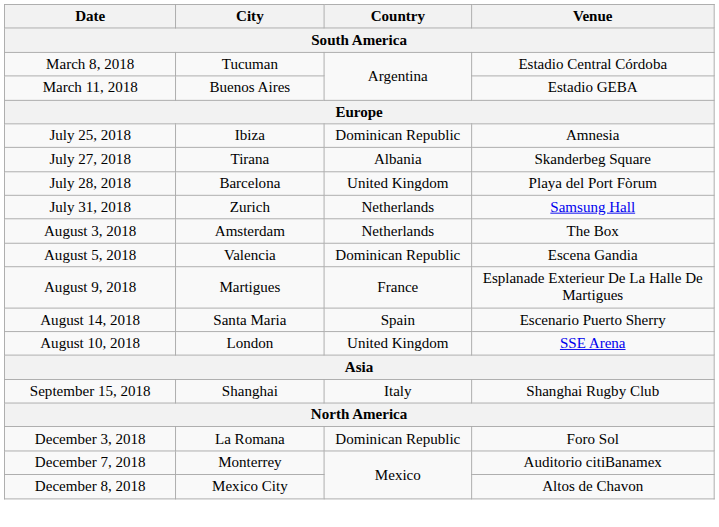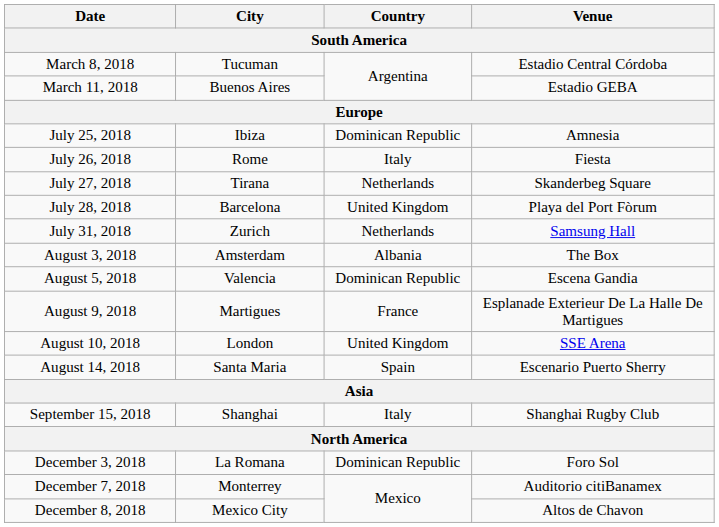 <table class="wikitable" style="text-align:center;">
 <tr>
 <th style="width:175px;">Date</th>
 <th style="width:150px;">City</th>
 <th style="width:150px;">Country</th>
 <th style="width:250px;">Venue</th>
 </tr>
 <tr>
 <th colspan="4">South America</th>
 </tr>
 <tr>
 <td>March 8, 2018</td>
 <td>Tucuman</td>
 <td rowspan="2">Argentina</td>
 <td>Estadio Central Córdoba</td>
 </tr>
 <tr>
 <td>March 11, 2018</td>
 <td>Buenos Aires</td>
 <td>Estadio GEBA</td>
 </tr>
 <tr>
 <th colspan="4">Europe</th>
 </tr>
 <tr>
 <td>July 25, 2018</td>
 <td>Ibiza</td>
 <td>Dominican Republic</td>
 <td>Amnesia</td>
 </tr>
 <tr>
+<td>July 26, 2018</td>
+<td>Rome</td>
+<td>Italy</td>
+<td>Fiesta</td>
+</tr>
+<tr>
 <td>July 27, 2018</td>
 <td>Tirana</td>
-<td>Albania</td>
+<td>Netherlands</td>
 <td>Skanderbeg Square</td>
 </tr>
 <tr>
 <td>July 28, 2018</td>
 <td>Barcelona</td>
 <td>United Kingdom</td>
 <td>Playa del Port Fòrum</td>
 </tr>
 <tr>
 <td>July 31, 2018</td>
 <td>Zurich</td>
 <td>Netherlands</td>
 <td><a href='#'>Samsung Hall</a></td>
 </tr>
 <tr>
 <td>August 3, 2018</td>
 <td>Amsterdam</td>
-<td>Netherlands</td>
+<td>Albania</td>
 <td>The Box</td>
 </tr>
 <tr>
 <td>August 5, 2018</td>
 <td>Valencia</td>
 <td>Dominican Republic</td>
 <td>Escena Gandia</td>
 </tr>
 <tr>
 <td>August 9, 2018</td>
 <td>Martigues</td>
 <td>France</td>
 <td>Esplanade Exterieur De La Halle De Martigues</td>
 </tr>
 <tr>
+<td>August 10, 2018</td>
+<td>London</td>
+<td>United Kingdom</td>
+<td><a href='#'>SSE Arena</a></td>
+</tr>
+<tr>
 <td>August 14, 2018</td>
 <td>Santa Maria</td>
 <td>Spain</td>
 <td>Escenario Puerto Sherry</td>
-</tr>
-<tr>
-<td>August 10, 2018</td>
-<td>London</td>
-<td>United Kingdom</td>
-<td><a href='#'>SSE Arena</a></td>
 </tr>
 <tr>
 <th colspan="4">Asia</th>
 </tr>
 <tr>
 <td>September 15, 2018</td>
 <td>Shanghai</td>
 <td>Italy</td>
 <td>Shanghai Rugby Club</td>
 </tr>
 <tr>
 <th colspan="4">North America</th>
 </tr>
 <tr>
 <td>December 3, 2018</td>
 <td>La Romana</td>
 <td>Dominican Republic</td>
 <td>Foro Sol</td>
 </tr>
 <tr>
 <td>December 7, 2018</td>
 <td>Monterrey</td>
 <td rowspan="2">Mexico</td>
 <td>Auditorio citiBanamex</td>
 </tr>
 <tr>
 <td>December 8, 2018</td>
 <td>Mexico City</td>
 <td>Altos de Chavon</td>
 </tr>
 </table>
